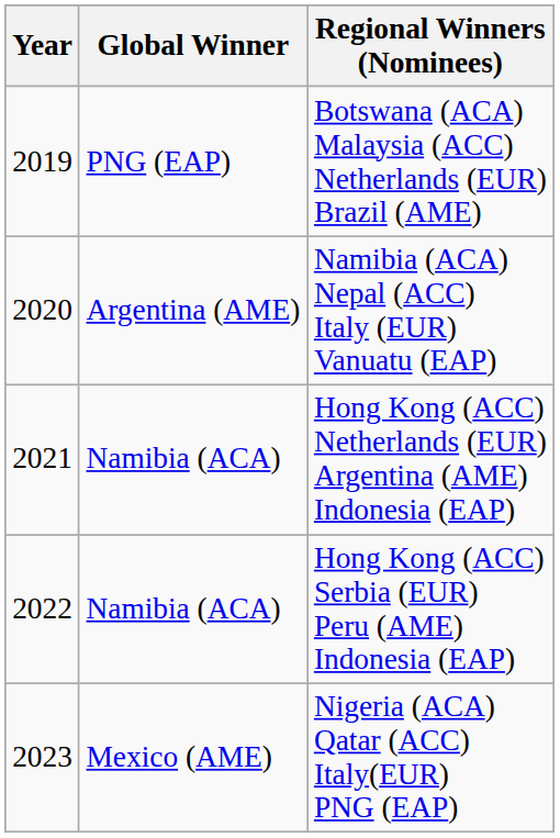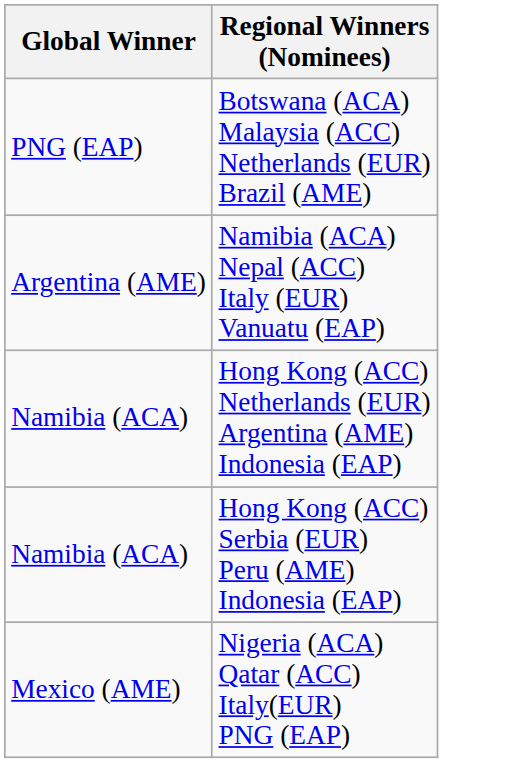 <table class="wikitable">
 <tr>
-<th>Year</th>
 <th>Global Winner</th>
 <th>Regional Winners <br> (Nominees)</th>
 </tr>
 <tr>
-<td>2019</td>
 <td> <a href='#'>PNG</a> (<a href='#'>EAP</a>)</td>
 <td> <a href='#'>Botswana</a> (<a href='#'>ACA</a>)<br> <a href='#'>Malaysia</a> (<a href='#'>ACC</a>)<br> <a href='#'>Netherlands</a> (<a href='#'>EUR</a>)<br> <a href='#'>Brazil</a> (<a href='#'>AME</a>)</td>
 </tr>
 <tr>
-<td>2020</td>
 <td> <a href='#'>Argentina</a> (<a href='#'>AME</a>)</td>
 <td> <a href='#'>Namibia</a> (<a href='#'>ACA</a>)<br>  <a href='#'>Nepal</a> (<a href='#'>ACC</a>)<br> <a href='#'>Italy</a> (<a href='#'>EUR</a>)<br> <a href='#'>Vanuatu</a> (<a href='#'>EAP</a>)</td>
 </tr>
 <tr>
-<td>2021</td>
 <td> <a href='#'>Namibia</a> (<a href='#'>ACA</a>)</td>
 <td> <a href='#'>Hong Kong</a> (<a href='#'>ACC</a>)<br> <a href='#'>Netherlands</a> (<a href='#'>EUR</a>)<br> <a href='#'>Argentina</a> (<a href='#'>AME</a>)<br> <a href='#'>Indonesia</a> (<a href='#'>EAP</a>)</td>
 </tr>
 <tr>
-<td>2022</td>
 <td> <a href='#'>Namibia</a> (<a href='#'>ACA</a>)</td>
 <td> <a href='#'>Hong Kong</a> (<a href='#'>ACC</a>)<br> <a href='#'>Serbia</a> (<a href='#'>EUR</a>)<br> <a href='#'>Peru</a> (<a href='#'>AME</a>)<br> <a href='#'>Indonesia</a>  (<a href='#'>EAP</a>)</td>
 </tr>
 <tr>
-<td>2023</td>
 <td> <a href='#'>Mexico</a> (<a href='#'>AME</a>)</td>
 <td> <a href='#'>Nigeria</a> (<a href='#'>ACA</a>)<br> <a href='#'>Qatar</a> (<a href='#'>ACC</a>)<br>  <a href='#'>Italy</a>(<a href='#'>EUR</a>)<br>  <a href='#'>PNG</a> (<a href='#'>EAP</a>)</td>
 </tr>
 </table>
